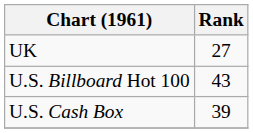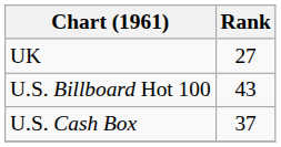 <table class="wikitable">
 <tr>
 <th>Chart (1961)</th>
 <th style="text-align:center;">Rank</th>
 </tr>
 <tr>
 <td>UK </td>
 <td style="text-align:center;">27</td>
 </tr>
 <tr>
 <td>U.S. <em>Billboard</em> Hot 100</td>
 <td style="text-align:center;">43</td>
 </tr>
 <tr>
 <td>U.S. <em>Cash Box</em> </td>
-<td style="text-align:center;">39</td>
+<td style="text-align:center;">37</td>
 </tr>
 <tr>
 </tr>
 </table>
